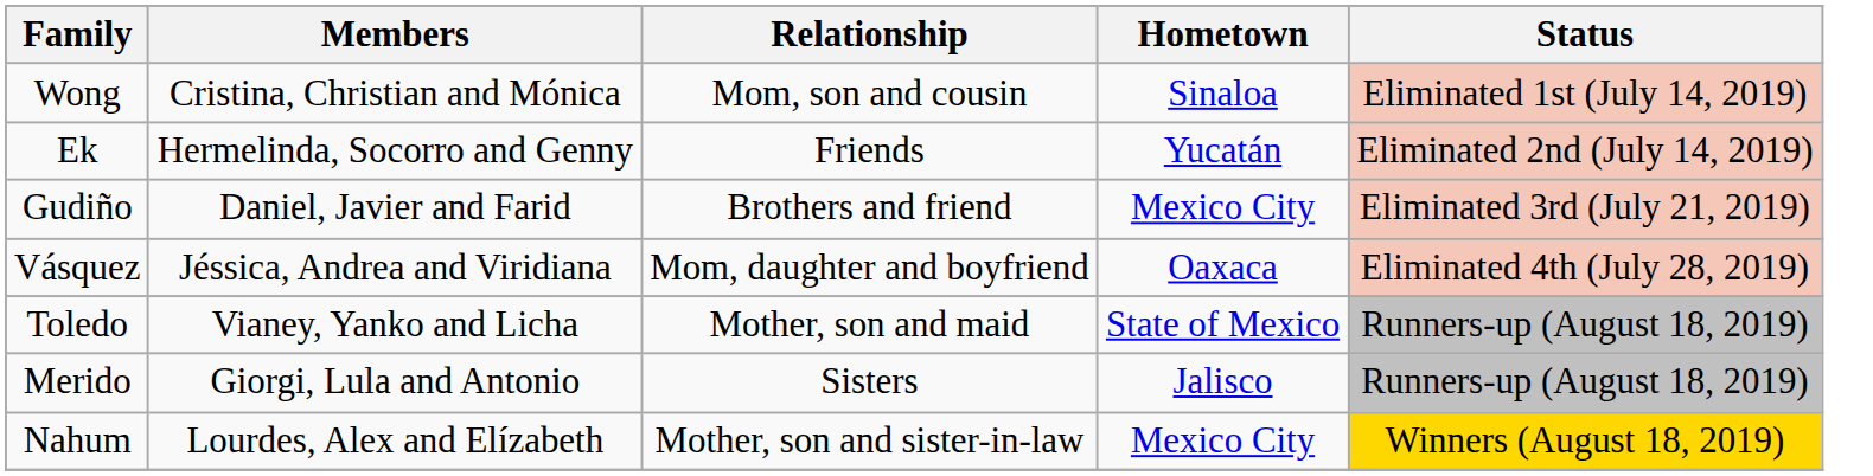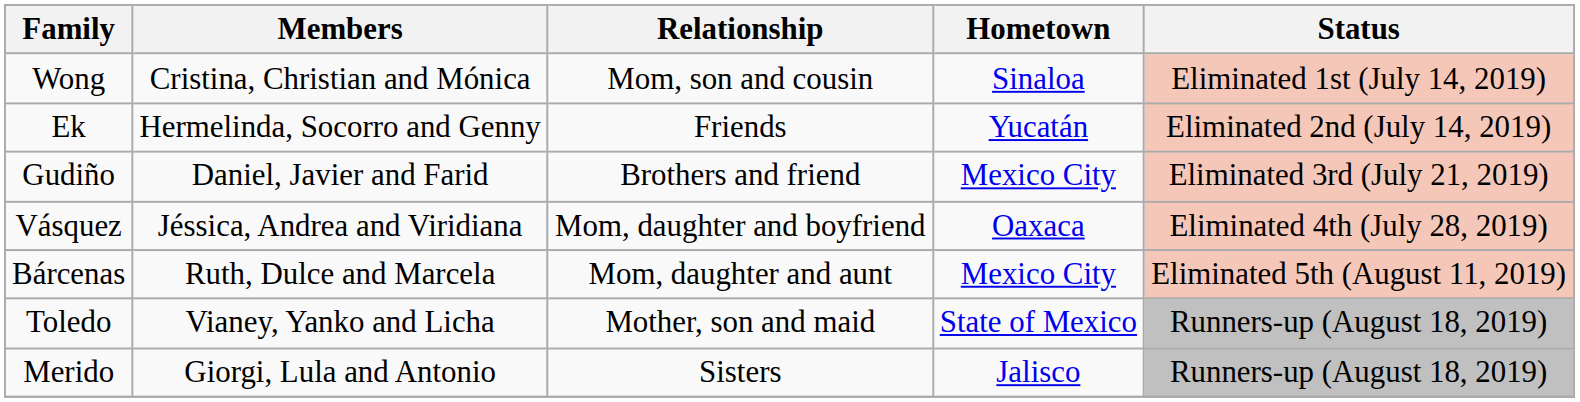 <table class="wikitable sortable" style="text-align: center;">
 <tr>
 <th>Family</th>
 <th>Members</th>
 <th>Relationship</th>
 <th>Hometown</th>
 <th>Status</th>
 </tr>
 <tr>
 <td>Wong</td>
 <td>Cristina, Christian and Mónica</td>
 <td>Mom, son and cousin</td>
 <td><a href='#'>Sinaloa</a></td>
 <td style="background:#f4c7b8">Eliminated 1st (July 14, 2019)</td>
 </tr>
 <tr>
 <td>Ek</td>
 <td>Hermelinda, Socorro and Genny</td>
 <td>Friends</td>
 <td><a href='#'>Yucatán</a></td>
 <td style="background:#f4c7b8">Eliminated 2nd (July 14, 2019)</td>
 </tr>
 <tr>
 <td>Gudiño</td>
 <td>Daniel, Javier and Farid</td>
 <td>Brothers and friend</td>
 <td><a href='#'>Mexico City</a></td>
 <td style="background:#f4c7b8">Eliminated 3rd (July 21, 2019)</td>
 </tr>
 <tr>
 <td>Vásquez</td>
 <td>Jéssica, Andrea and Viridiana</td>
 <td>Mom, daughter and boyfriend</td>
 <td><a href='#'>Oaxaca</a></td>
 <td style="background:#f4c7b8">Eliminated 4th (July 28, 2019)</td>
 </tr>
 <tr>
+<td>Bárcenas</td>
+<td>Ruth, Dulce and Marcela</td>
+<td>Mom, daughter and aunt</td>
+<td><a href='#'>Mexico City</a></td>
+<td style="background:#f4c7b8">Eliminated 5th (August 11, 2019)</td>
+</tr>
+<tr>
 <td>Toledo</td>
 <td>Vianey, Yanko and Licha</td>
 <td>Mother, son and maid</td>
 <td><a href='#'>State of Mexico</a></td>
 <td style="background:silver;">Runners-up (August 18, 2019)</td>
 </tr>
 <tr>
 <td>Merido</td>
 <td>Giorgi, Lula and Antonio</td>
 <td>Sisters</td>
 <td><a href='#'>Jalisco</a></td>
 <td style="background:silver;">Runners-up (August 18, 2019)</td>
 </tr>
 <tr>
-<td>Nahum</td>
-<td>Lourdes, Alex and Elízabeth</td>
-<td>Mother, son and sister-in-law</td>
-<td><a href='#'>Mexico City</a></td>
-<td style="background:gold;">Winners (August 18, 2019)</td>
-</tr>
-<tr>
 </tr>
 </table>
